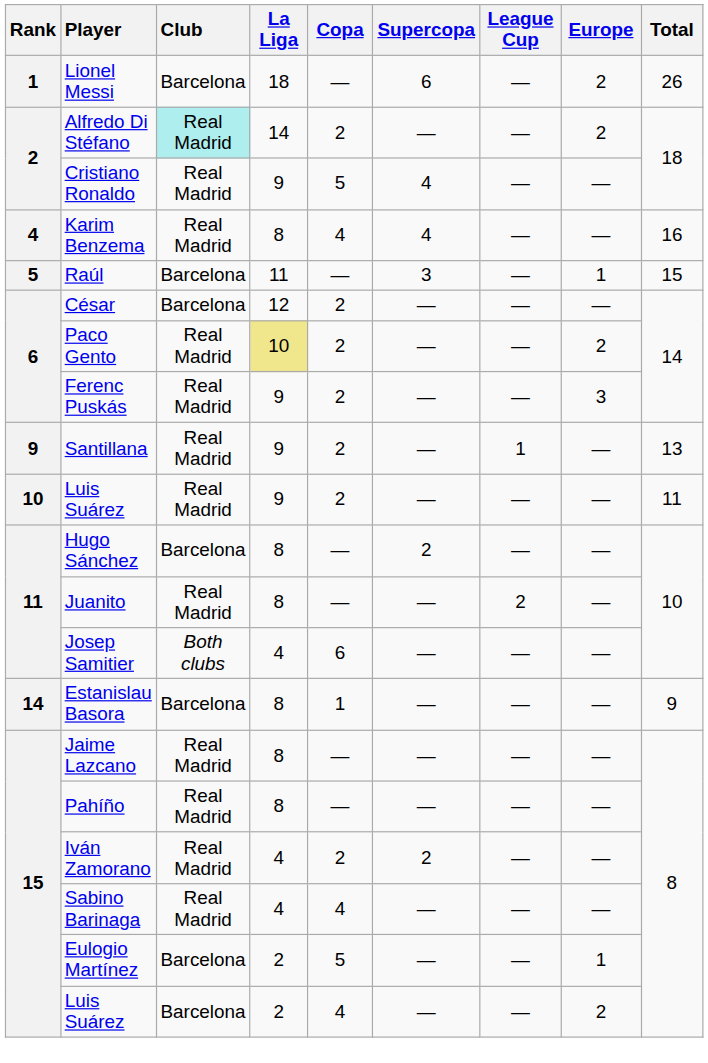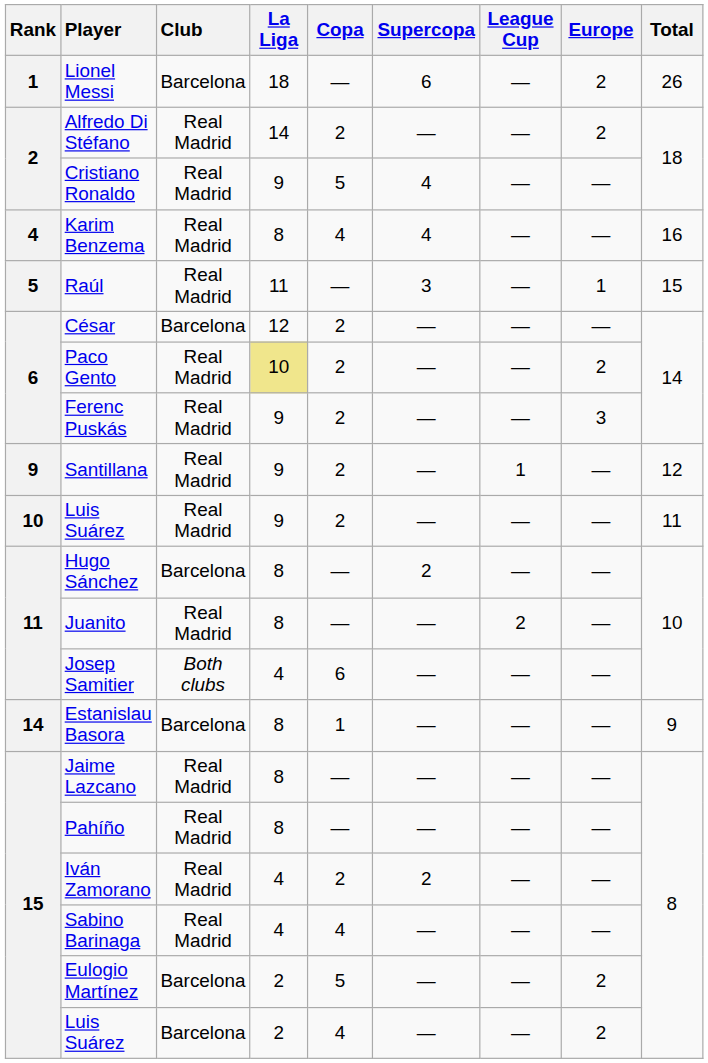 <table class="wikitable sortable" style="text-align:center;margin-left:1em">
 <tr>
 <th>Rank</th>
 <th style="text-align:left;" style="width:175px;">Player</th>
 <th style="text-align:left;" style="width:100px;">Club</th>
 <th width=90><a href='#'>La Liga</a></th>
 <th width=90><a href='#'>Copa</a></th>
 <th width=90><a href='#'>Supercopa</a></th>
 <th width=90><a href='#'>League Cup</a></th>
 <th width=90><a href='#'>Europe</a></th>
 <th width=90>Total</th>
 </tr>
 <tr>
 <th>1</th>
 <td style="text-align:left;"> <a href='#'>Lionel Messi</a></td>
 <td>Barcelona</td>
 <td>18</td>
 <td>—</td>
 <td>6</td>
 <td>—</td>
 <td>2</td>
 <td>26</td>
 </tr>
 <tr>
 <th rowspan="2">2</th>
 <td style="text-align:left;"> <a href='#'>Alfredo Di Stéfano</a></td>
-<td style="background: paleturquoise;">Real Madrid</td>
+<td>Real Madrid</td>
 <td>14</td>
 <td>2</td>
 <td>—</td>
 <td>—</td>
 <td>2</td>
 <td rowspan="2">18</td>
 </tr>
 <tr>
 <td style="text-align:left;"> <a href='#'>Cristiano Ronaldo</a></td>
 <td>Real Madrid</td>
 <td>9</td>
 <td>5</td>
 <td>4</td>
 <td>—</td>
 <td>—</td>
 </tr>
 <tr>
 <th>4</th>
 <td style="text-align:left;"> <a href='#'>Karim Benzema</a></td>
 <td>Real Madrid</td>
 <td>8</td>
 <td>4</td>
 <td>4</td>
 <td>—</td>
 <td>—</td>
 <td>16</td>
 </tr>
 <tr>
 <th>5</th>
 <td style="text-align:left;"> <a href='#'>Raúl</a></td>
-<td>Barcelona</td>
+<td>Real Madrid</td>
 <td>11</td>
 <td>—</td>
 <td>3</td>
 <td>—</td>
 <td>1</td>
 <td>15</td>
 </tr>
 <tr>
 <th rowspan="3">6</th>
 <td style="text-align:left;"> <a href='#'>César</a></td>
 <td>Barcelona</td>
 <td>12</td>
 <td>2</td>
 <td>—</td>
 <td>—</td>
 <td>—</td>
 <td rowspan="3">14</td>
 </tr>
 <tr>
 <td style="text-align:left;"> <a href='#'>Paco Gento</a></td>
 <td>Real Madrid</td>
 <td style="background: khaki;">10</td>
 <td>2</td>
 <td>—</td>
 <td>—</td>
 <td>2</td>
 </tr>
 <tr>
 <td style="text-align:left;"> <a href='#'>Ferenc Puskás</a></td>
 <td>Real Madrid</td>
 <td>9</td>
 <td>2</td>
 <td>—</td>
 <td>—</td>
 <td>3</td>
 </tr>
 <tr>
 <th>9</th>
 <td style="text-align:left;"> <a href='#'>Santillana</a></td>
 <td>Real Madrid</td>
 <td>9</td>
 <td>2</td>
 <td>—</td>
 <td>1</td>
 <td>—</td>
-<td>13</td>
+<td>12</td>
 </tr>
 <tr>
 <th>10</th>
 <td style="text-align:left;"> <a href='#'>Luis Suárez</a></td>
 <td>Real Madrid</td>
 <td>9</td>
 <td>2</td>
 <td>—</td>
 <td>—</td>
 <td>—</td>
 <td>11</td>
 </tr>
 <tr>
 <th rowspan="3">11</th>
 <td style="text-align:left;"> <a href='#'>Hugo Sánchez</a></td>
 <td>Barcelona</td>
 <td>8</td>
 <td>—</td>
 <td>2</td>
 <td>—</td>
 <td>—</td>
 <td rowspan="3">10</td>
 </tr>
 <tr>
 <td style="text-align:left;"> <a href='#'>Juanito</a></td>
 <td>Real Madrid</td>
 <td>8</td>
 <td>—</td>
 <td>—</td>
 <td>2</td>
 <td>—</td>
 </tr>
 <tr>
 <td style="text-align:left;"> <a href='#'>Josep Samitier</a></td>
 <td><em>Both clubs</em></td>
 <td>4</td>
 <td>6</td>
 <td>—</td>
 <td>—</td>
 <td>—</td>
 </tr>
 <tr>
 <th>14</th>
 <td style="text-align:left;"> <a href='#'>Estanislau Basora</a></td>
 <td>Barcelona</td>
 <td>8</td>
 <td>1</td>
 <td>—</td>
 <td>—</td>
 <td>—</td>
 <td>9</td>
 </tr>
 <tr>
 <th rowspan="6">15</th>
 <td style="text-align:left;"> <a href='#'>Jaime Lazcano</a></td>
 <td>Real Madrid</td>
 <td>8</td>
 <td>—</td>
 <td>—</td>
 <td>—</td>
 <td>—</td>
 <td rowspan="6">8</td>
 </tr>
 <tr>
 <td style="text-align:left;"> <a href='#'>Pahíño</a></td>
 <td>Real Madrid</td>
 <td>8</td>
 <td>—</td>
 <td>—</td>
 <td>—</td>
 <td>—</td>
 </tr>
 <tr>
 <td style="text-align:left;"> <a href='#'>Iván Zamorano</a></td>
 <td>Real Madrid</td>
 <td>4</td>
 <td>2</td>
 <td>2</td>
 <td>—</td>
 <td>—</td>
 </tr>
 <tr>
 <td style="text-align:left;"> <a href='#'>Sabino Barinaga</a></td>
 <td>Real Madrid</td>
 <td>4</td>
 <td>4</td>
 <td>—</td>
 <td>—</td>
 <td>—</td>
 </tr>
 <tr>
 <td style="text-align:left;"> <a href='#'>Eulogio Martínez</a></td>
 <td>Barcelona</td>
 <td>2</td>
 <td>5</td>
 <td>—</td>
 <td>—</td>
-<td>1</td>
+<td>2</td>
 </tr>
 <tr>
 <td style="text-align:left;"> <a href='#'>Luis Suárez</a></td>
 <td>Barcelona</td>
 <td>2</td>
 <td>4</td>
 <td>—</td>
 <td>—</td>
 <td>2</td>
 </tr>
 </table>
